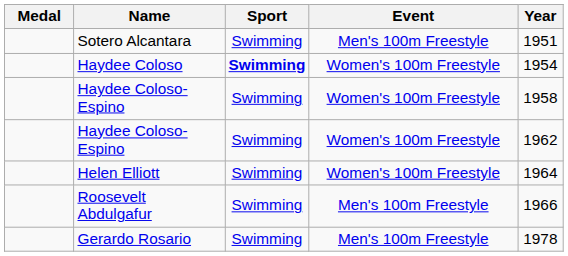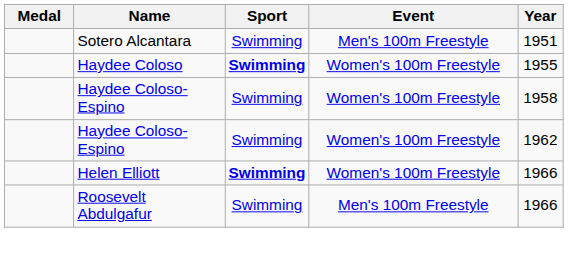 <table class="wikitable"  style="font-size:100%;  text-align:center;">
 <tr>
 <th width="65">Medal</th>
 <th width="150">Name</th>
 <th width="80">Sport</th>
 <th width="210">Event</th>
 <th width="40">Year</th>
 </tr>
 <tr>
 <td></td>
 <td align=left>Sotero Alcantara</td>
 <td><a href='#'>Swimming</a></td>
 <td><a href='#'>Men's 100m Freestyle</a></td>
 <td>1951</td>
 </tr>
 <tr>
 <td></td>
 <td align=left><a href='#'>Haydee Coloso</a></td>
 <td><strong><a href='#'>Swimming</a></strong></td>
 <td><a href='#'>Women's 100m Freestyle</a></td>
-<td>1954</td>
+<td>1955</td>
 </tr>
 <tr>
 <td></td>
 <td align=left><a href='#'>Haydee Coloso-Espino</a></td>
 <td><a href='#'>Swimming</a></td>
 <td><a href='#'>Women's 100m Freestyle</a></td>
 <td>1958</td>
 </tr>
 <tr>
 <td></td>
 <td align=left><a href='#'>Haydee Coloso-Espino</a></td>
 <td><a href='#'>Swimming</a></td>
 <td><a href='#'>Women's 100m Freestyle</a></td>
 <td>1962</td>
 </tr>
 <tr>
 <td></td>
 <td align=left><a href='#'>Helen Elliott</a></td>
-<td><a href='#'>Swimming</a></td>
+<td><strong><a href='#'>Swimming</a></strong></td>
 <td><a href='#'>Women's 100m Freestyle</a></td>
-<td>1964</td>
+<td>1966</td>
 </tr>
 <tr>
 <td></td>
 <td align=left><a href='#'>Roosevelt Abdulgafur</a></td>
 <td><a href='#'>Swimming</a></td>
 <td><a href='#'>Men's 100m Freestyle</a></td>
 <td>1966</td>
 </tr>
-<tr>
-<td></td>
-<td align=left><a href='#'>Gerardo Rosario</a></td>
-<td><a href='#'>Swimming</a></td>
-<td><a href='#'>Men's 100m Freestyle</a></td>
-<td>1978</td>
-</tr>
 </table>
